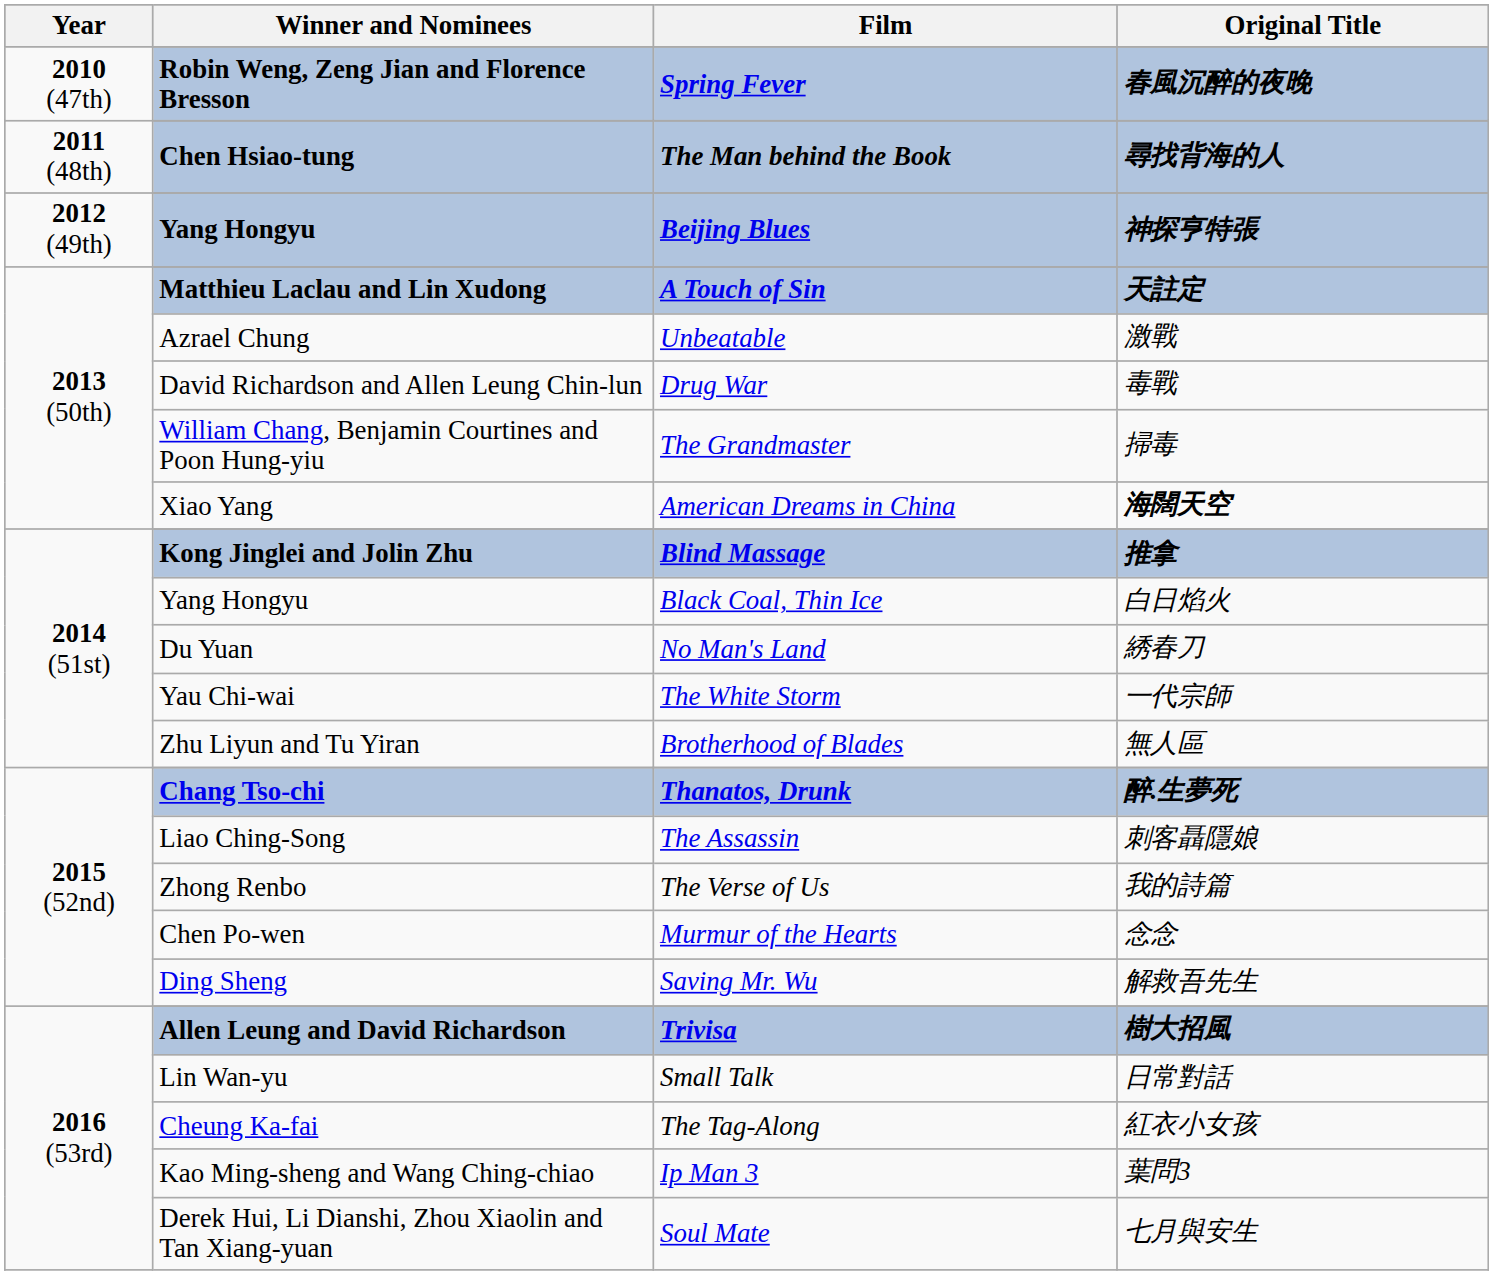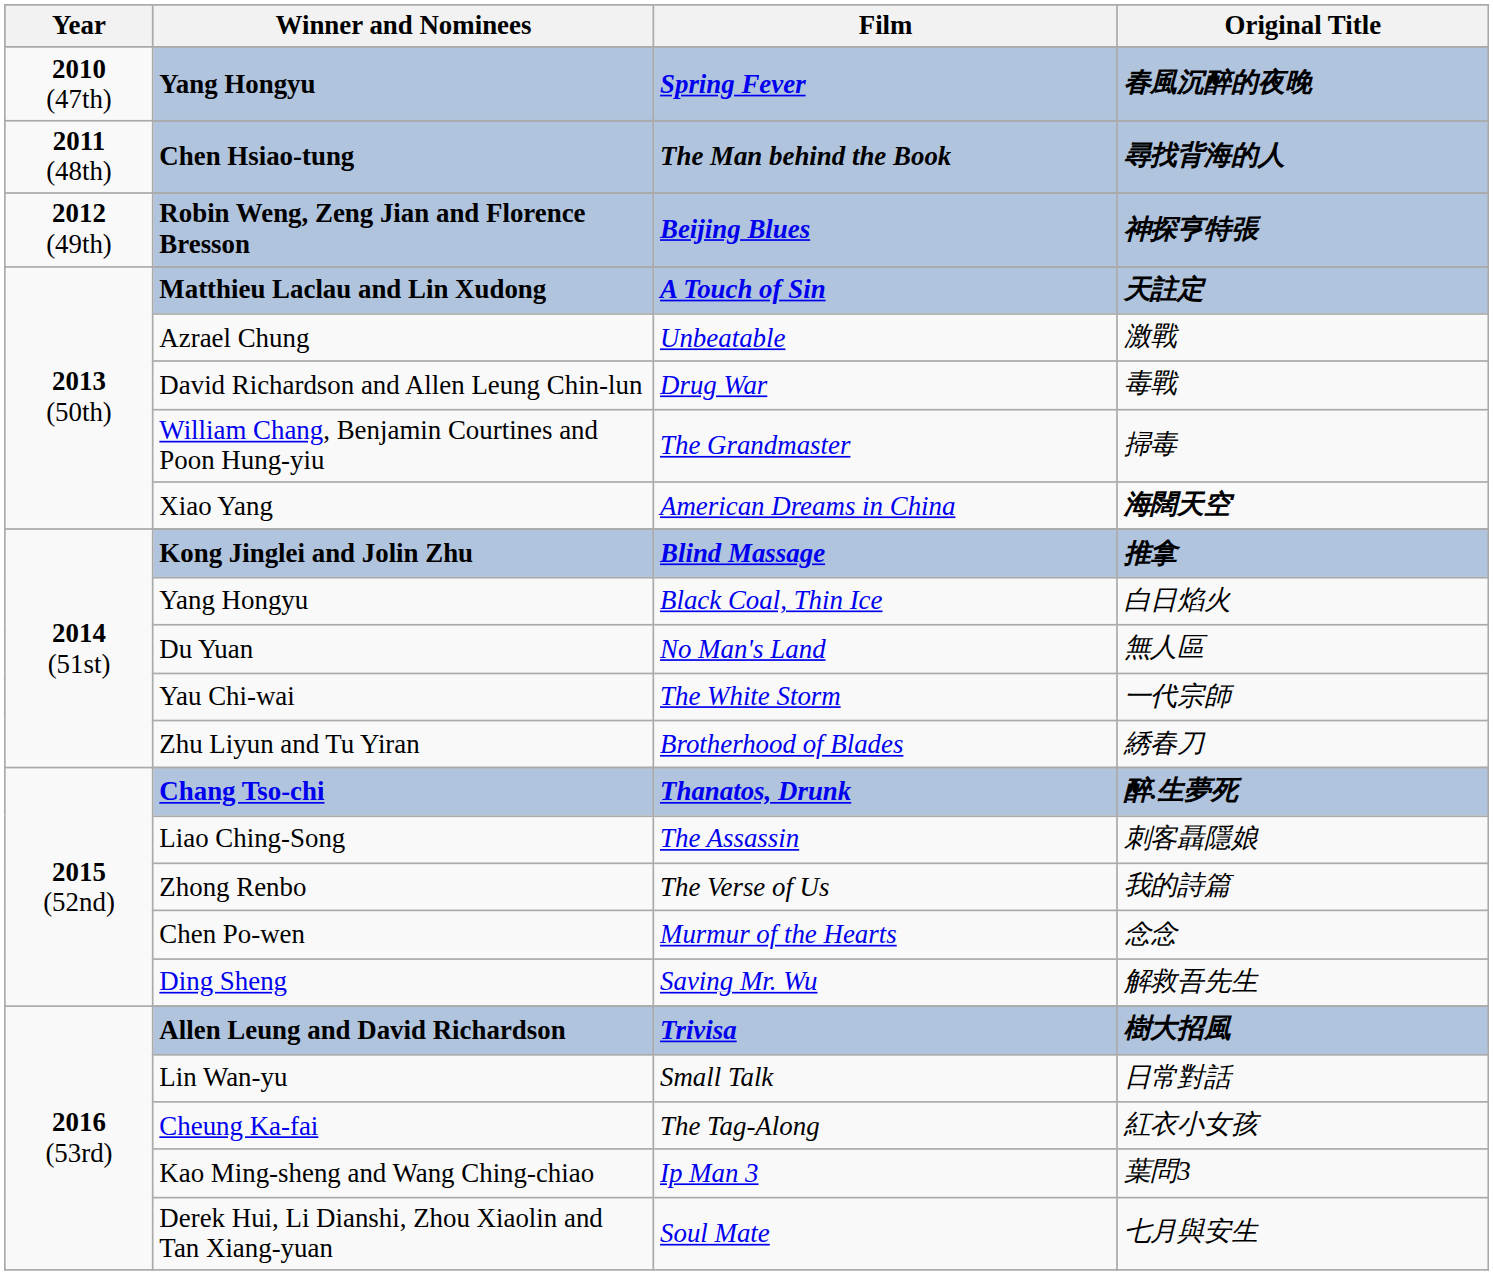 <table class="wikitable" style="width:100%;" cellpadding="5">
 <tr style="background:#bebebe;">
 <th style="width:8%;">Year</th>
 <th style="width:27%;">Winner and Nominees</th>
 <th style="width:25%;">Film</th>
 <th style="width:20%;">Original Title</th>
 </tr>
 <tr>
 <td rowspan="2" style="text-align:center"><strong>2010</strong><br>(47th)</td>
 </tr>
 <tr style="background:#B0C4DE;">
-<td><strong>Robin Weng, Zeng Jian and Florence Bresson</strong></td>
+<td><strong>Yang Hongyu</strong></td>
 <td><strong><em><a href='#'>Spring Fever</a></em></strong></td>
 <td><strong><em>春風沉醉的夜晚</em></strong></td>
 </tr>
 <tr>
 <td rowspan="2" style="text-align:center"><strong>2011</strong><br>(48th)</td>
 </tr>
 <tr style="background:#B0C4DE;">
 <td><strong>Chen Hsiao-tung</strong></td>
 <td><strong><em>The Man behind the Book</em></strong></td>
 <td><strong><em>尋找背海的人</em></strong></td>
 </tr>
 <tr>
 <td rowspan="2" style="text-align:center"><strong>2012</strong><br>(49th)</td>
 </tr>
 <tr style="background:#B0C4DE;">
-<td><strong>Yang Hongyu</strong></td>
+<td><strong>Robin Weng, Zeng Jian and Florence Bresson</strong></td>
 <td><strong><em><a href='#'>Beijing Blues</a></em></strong></td>
 <td><strong><em>神探亨特張</em></strong></td>
 </tr>
 <tr>
 <td rowspan="6" style="text-align:center"><strong>2013</strong><br>(50th)</td>
 </tr>
 <tr style="background:#B0C4DE;">
 <td><strong>Matthieu Laclau and Lin Xudong</strong></td>
 <td><strong><em><a href='#'>A Touch of Sin</a></em></strong></td>
 <td><strong><em>天註定</em></strong></td>
 </tr>
 <tr>
 <td>Azrael Chung</td>
 <td><em><a href='#'>Unbeatable</a></em></td>
 <td><em>激戰</em></td>
 </tr>
 <tr>
 <td>David Richardson and Allen Leung Chin-lun</td>
 <td><em><a href='#'>Drug War</a></em></td>
 <td><em>毒戰</em></td>
 </tr>
 <tr>
 <td><a href='#'>William Chang</a>, Benjamin Courtines and Poon Hung-yiu</td>
 <td><em><a href='#'>The Grandmaster</a></em></td>
 <td><em>掃毒</em></td>
 </tr>
 <tr>
 <td>Xiao Yang</td>
 <td><em><a href='#'>American Dreams in China</a></em></td>
 <td><strong><em>海闊天空</em></strong></td>
 </tr>
 <tr>
 <td rowspan="6" style="text-align:center"><strong>2014</strong><br>(51st)</td>
 </tr>
 <tr style="background:#B0C4DE;">
 <td><strong>Kong Jinglei and Jolin Zhu</strong></td>
 <td><strong><em><a href='#'>Blind Massage</a></em></strong></td>
 <td><strong><em>推拿</em></strong></td>
 </tr>
 <tr>
 <td>Yang Hongyu</td>
 <td><em><a href='#'>Black Coal, Thin Ice</a></em></td>
 <td><em>白日焰火</em></td>
 </tr>
 <tr>
 <td>Du Yuan</td>
 <td><em><a href='#'>No Man's Land</a></em></td>
-<td><em>綉春刀</em></td>
+<td><em>無人區</em></td>
 </tr>
 <tr>
 <td>Yau Chi-wai</td>
 <td><em><a href='#'>The White Storm</a></em></td>
 <td><em>一代宗師</em></td>
 </tr>
 <tr>
 <td>Zhu Liyun and Tu Yiran</td>
 <td><em><a href='#'>Brotherhood of Blades</a></em></td>
-<td><em>無人區</em></td>
+<td><em>綉春刀</em></td>
 </tr>
 <tr>
 <td rowspan="6" style="text-align:center"><strong>2015</strong><br>(52nd)</td>
 </tr>
 <tr style="background:#B0C4DE;">
 <td><strong><a href='#'>Chang Tso-chi</a></strong></td>
 <td><strong><em><a href='#'>Thanatos, Drunk</a></em></strong></td>
 <td><strong><em>醉.生夢死</em></strong></td>
 </tr>
 <tr>
 <td>Liao Ching-Song</td>
 <td><em><a href='#'>The Assassin</a></em></td>
 <td><em>刺客聶隱娘</em></td>
 </tr>
 <tr>
 <td>Zhong Renbo</td>
 <td><em>The Verse of Us</em></td>
 <td><em>我的詩篇</em></td>
 </tr>
 <tr>
 <td>Chen Po-wen</td>
 <td><em><a href='#'>Murmur of the Hearts</a></em></td>
 <td><em>念念</em></td>
 </tr>
 <tr>
 <td><a href='#'>Ding Sheng</a></td>
 <td><em><a href='#'>Saving Mr. Wu</a></em></td>
 <td><em>解救吾先生</em></td>
 </tr>
 <tr>
 <td rowspan="6" style="text-align:center"><strong>2016</strong><br>(53rd)</td>
 </tr>
 <tr style="background:#B0C4DE;">
 <td><strong>Allen Leung and David Richardson</strong></td>
 <td><strong><em><a href='#'>Trivisa</a></em></strong></td>
 <td><strong><em>樹大招風</em></strong></td>
 </tr>
 <tr>
 <td>Lin Wan-yu</td>
 <td><em>Small Talk</em></td>
 <td><em>日常對話</em></td>
 </tr>
 <tr>
 <td><a href='#'>Cheung Ka-fai</a></td>
 <td><em>The Tag-Along</em></td>
 <td><em>紅衣小女孩</em></td>
 </tr>
 <tr>
 <td>Kao Ming-sheng and Wang Ching-chiao</td>
 <td><em><a href='#'>Ip Man 3</a></em></td>
 <td><em>葉問3</em></td>
 </tr>
 <tr>
 <td>Derek Hui, Li Dianshi, Zhou Xiaolin and Tan Xiang-yuan</td>
 <td><em><a href='#'>Soul Mate</a></em></td>
 <td><em>七月與安生</em></td>
 </tr>
 </table>
